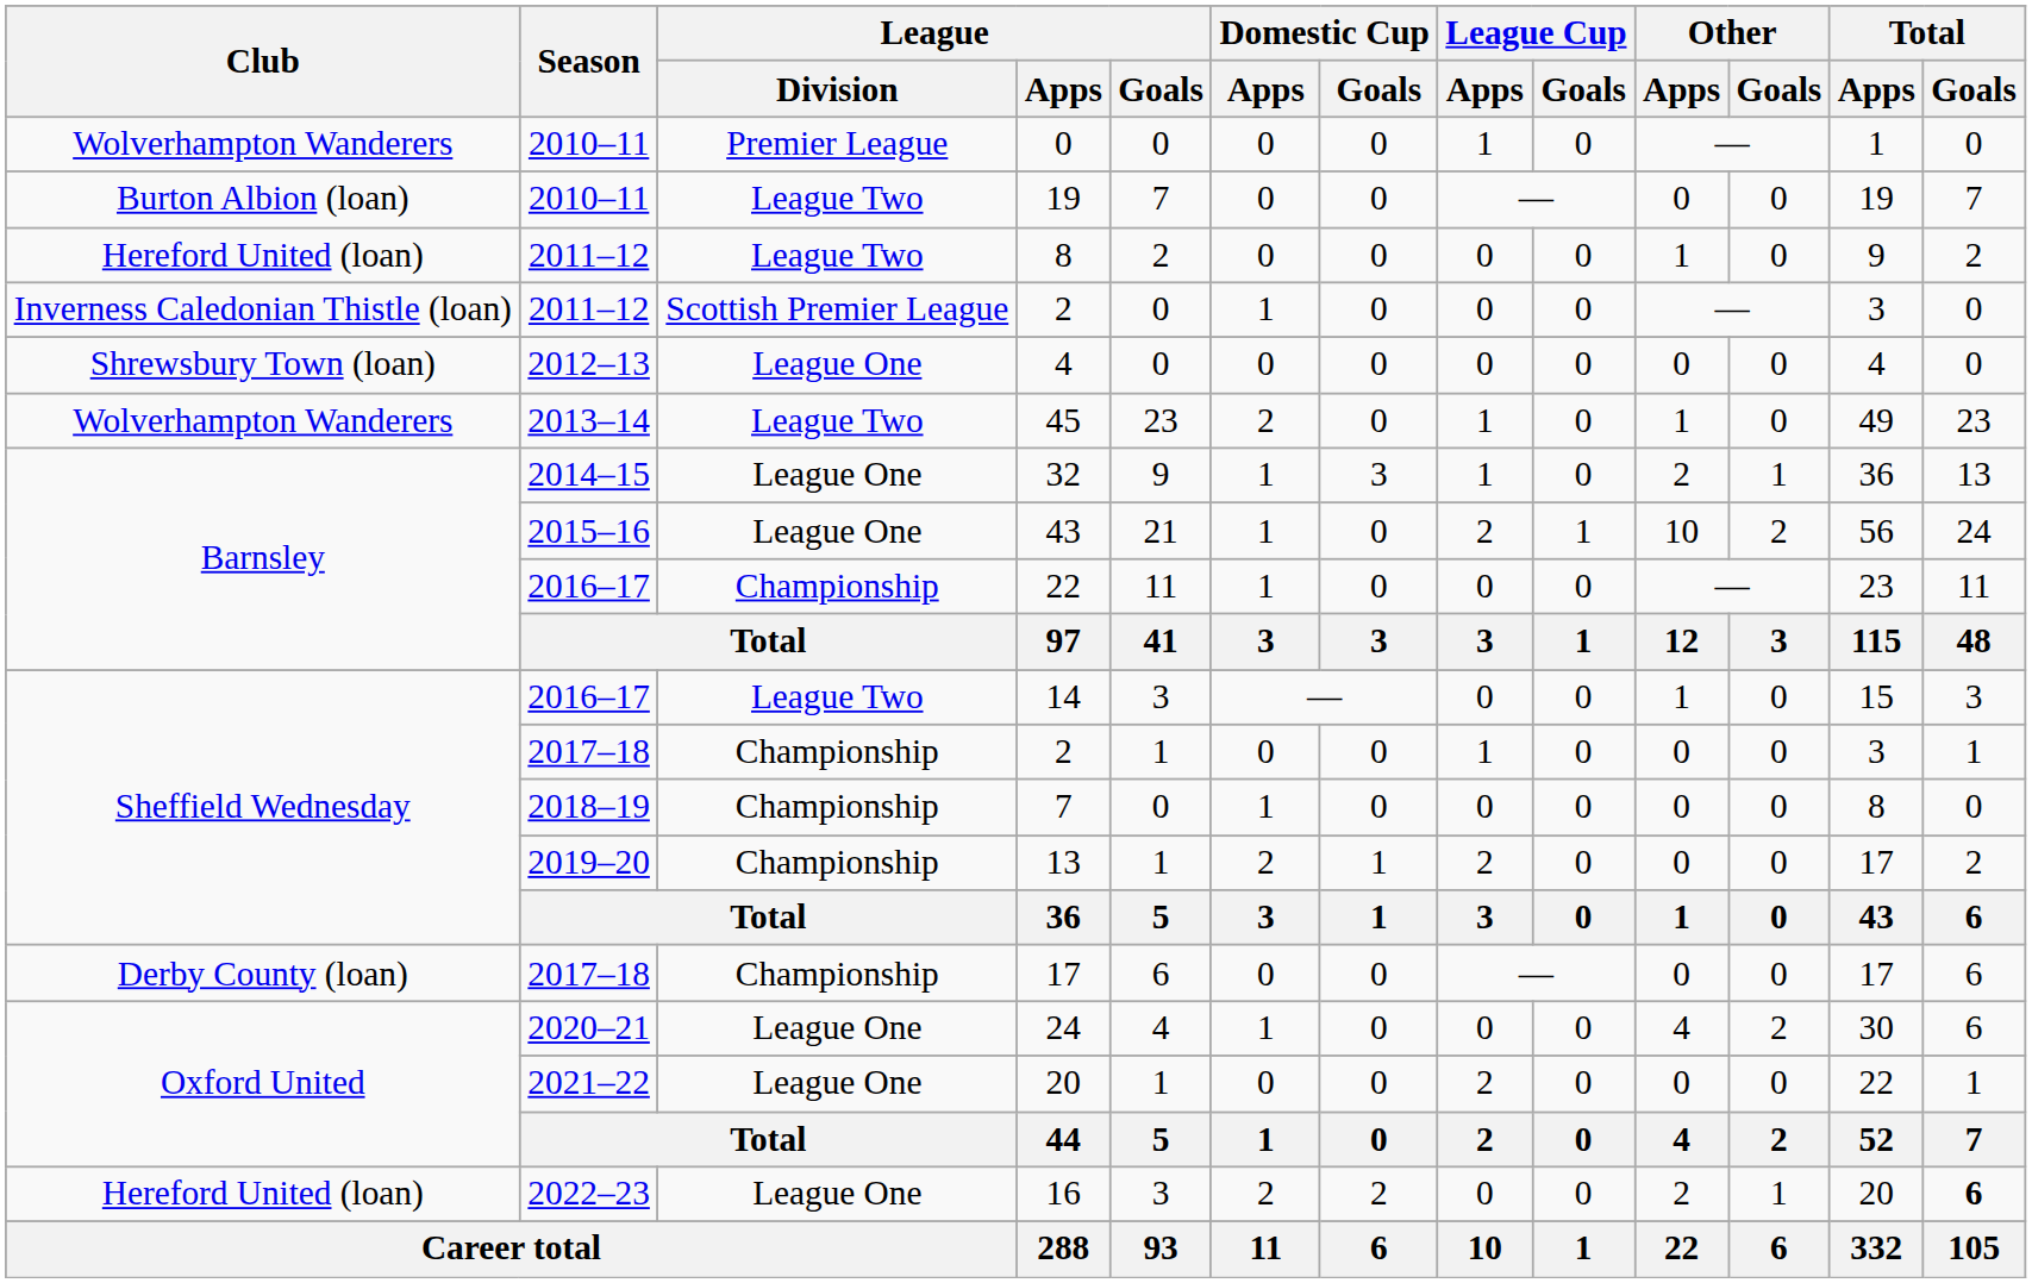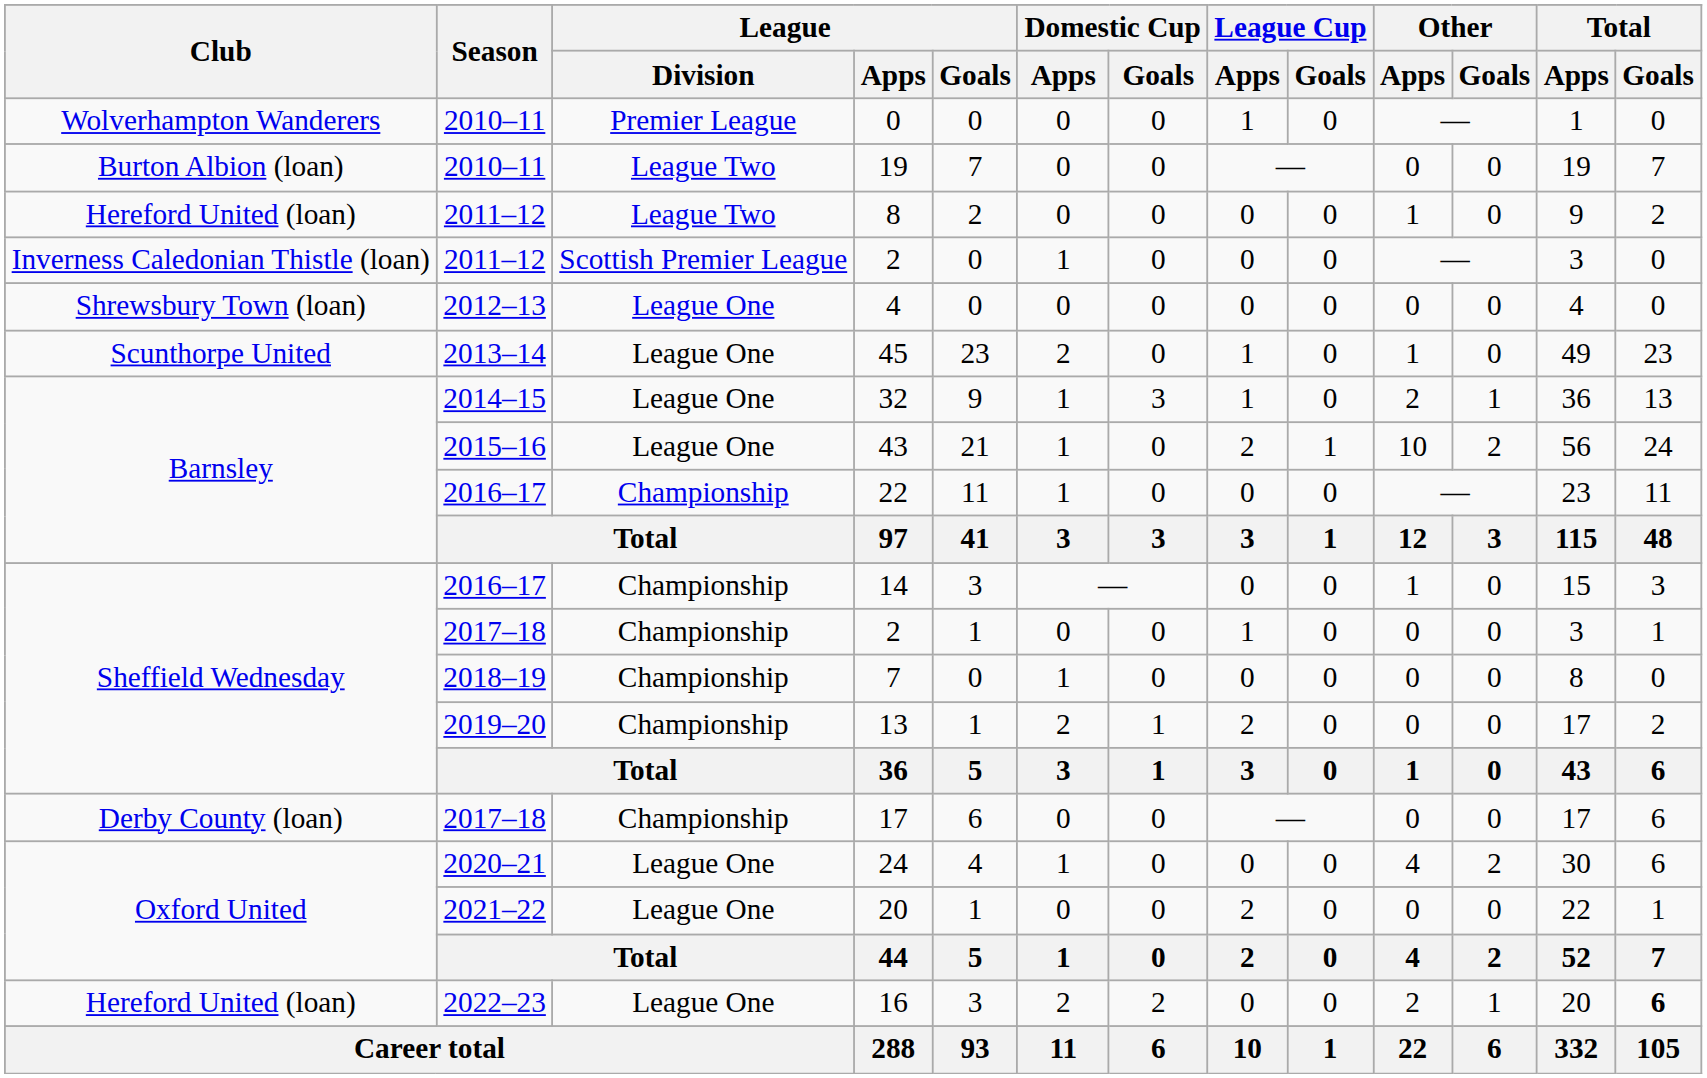 <table class="wikitable" style="text-align:center">
 <tr>
 <th rowspan="2">Club</th>
 <th rowspan="2">Season</th>
 <th colspan="3">League</th>
 <th colspan="2">Domestic Cup</th>
 <th colspan="2"><a href='#'>League Cup</a></th>
 <th colspan="2">Other</th>
 <th colspan="2">Total</th>
 </tr>
 <tr>
 <th>Division</th>
 <th>Apps</th>
 <th>Goals</th>
 <th>Apps</th>
 <th>Goals</th>
 <th>Apps</th>
 <th>Goals</th>
 <th>Apps</th>
 <th>Goals</th>
 <th>Apps</th>
 <th>Goals</th>
 </tr>
 <tr>
 <td><a href='#'>Wolverhampton Wanderers</a></td>
 <td><a href='#'>2010–11</a></td>
 <td><a href='#'>Premier League</a></td>
 <td>0</td>
 <td>0</td>
 <td>0</td>
 <td>0</td>
 <td>1</td>
 <td>0</td>
 <td colspan="2">—</td>
 <td>1</td>
 <td>0</td>
 </tr>
 <tr>
 <td><a href='#'>Burton Albion</a> (loan)</td>
 <td><a href='#'>2010–11</a></td>
 <td><a href='#'>League Two</a></td>
 <td>19</td>
 <td>7</td>
 <td>0</td>
 <td>0</td>
 <td colspan="2">—</td>
 <td>0</td>
 <td>0</td>
 <td>19</td>
 <td>7</td>
 </tr>
 <tr>
 <td><a href='#'>Hereford United</a> (loan)</td>
 <td><a href='#'>2011–12</a></td>
 <td><a href='#'>League Two</a></td>
 <td>8</td>
 <td>2</td>
 <td>0</td>
 <td>0</td>
 <td>0</td>
 <td>0</td>
 <td>1</td>
 <td>0</td>
 <td>9</td>
 <td>2</td>
 </tr>
 <tr>
 <td><a href='#'>Inverness Caledonian Thistle</a> (loan)</td>
 <td><a href='#'>2011–12</a></td>
 <td><a href='#'>Scottish Premier League</a></td>
 <td>2</td>
 <td>0</td>
 <td>1</td>
 <td>0</td>
 <td>0</td>
 <td>0</td>
 <td colspan="2">—</td>
 <td>3</td>
 <td>0</td>
 </tr>
 <tr>
 <td><a href='#'>Shrewsbury Town</a> (loan)</td>
 <td><a href='#'>2012–13</a></td>
 <td><a href='#'>League One</a></td>
 <td>4</td>
 <td>0</td>
 <td>0</td>
 <td>0</td>
 <td>0</td>
 <td>0</td>
 <td>0</td>
 <td>0</td>
 <td>4</td>
 <td>0</td>
 </tr>
 <tr>
-<td><a href='#'>Wolverhampton Wanderers</a></td>
+<td><a href='#'>Scunthorpe United</a></td>
 <td><a href='#'>2013–14</a></td>
-<td><a href='#'>League Two</a></td>
+<td>League One</td>
 <td>45</td>
 <td>23</td>
 <td>2</td>
 <td>0</td>
 <td>1</td>
 <td>0</td>
 <td>1</td>
 <td>0</td>
 <td>49</td>
 <td>23</td>
 </tr>
 <tr>
 <td rowspan="4"><a href='#'>Barnsley</a></td>
 <td><a href='#'>2014–15</a></td>
 <td>League One</td>
 <td>32</td>
 <td>9</td>
 <td>1</td>
 <td>3</td>
 <td>1</td>
 <td>0</td>
 <td>2</td>
 <td>1</td>
 <td>36</td>
 <td>13</td>
 </tr>
 <tr>
 <td><a href='#'>2015–16</a></td>
 <td>League One</td>
 <td>43</td>
 <td>21</td>
 <td>1</td>
 <td>0</td>
 <td>2</td>
 <td>1</td>
 <td>10</td>
 <td>2</td>
 <td>56</td>
 <td>24</td>
 </tr>
 <tr>
 <td><a href='#'>2016–17</a></td>
 <td><a href='#'>Championship</a></td>
 <td>22</td>
 <td>11</td>
 <td>1</td>
 <td>0</td>
 <td>0</td>
 <td>0</td>
 <td colspan="2">—</td>
 <td>23</td>
 <td>11</td>
 </tr>
 <tr>
 <th colspan="2">Total</th>
 <th>97</th>
 <th>41</th>
 <th>3</th>
 <th>3</th>
 <th>3</th>
 <th>1</th>
 <th>12</th>
 <th>3</th>
 <th>115</th>
 <th>48</th>
 </tr>
 <tr>
 <td rowspan="5"><a href='#'>Sheffield Wednesday</a></td>
 <td><a href='#'>2016–17</a></td>
-<td><a href='#'>League Two</a></td>
+<td>Championship</td>
 <td>14</td>
 <td>3</td>
 <td colspan="2">—</td>
 <td>0</td>
 <td>0</td>
 <td>1</td>
 <td>0</td>
 <td>15</td>
 <td>3</td>
 </tr>
 <tr>
 <td><a href='#'>2017–18</a></td>
 <td>Championship</td>
 <td>2</td>
 <td>1</td>
 <td>0</td>
 <td>0</td>
 <td>1</td>
 <td>0</td>
 <td>0</td>
 <td>0</td>
 <td>3</td>
 <td>1</td>
 </tr>
 <tr>
 <td><a href='#'>2018–19</a></td>
 <td>Championship</td>
 <td>7</td>
 <td>0</td>
 <td>1</td>
 <td>0</td>
 <td>0</td>
 <td>0</td>
 <td>0</td>
 <td>0</td>
 <td>8</td>
 <td>0</td>
 </tr>
 <tr>
 <td><a href='#'>2019–20</a></td>
 <td>Championship</td>
 <td>13</td>
 <td>1</td>
 <td>2</td>
 <td>1</td>
 <td>2</td>
 <td>0</td>
 <td>0</td>
 <td>0</td>
 <td>17</td>
 <td>2</td>
 </tr>
 <tr>
 <th colspan="2">Total</th>
 <th>36</th>
 <th>5</th>
 <th>3</th>
 <th>1</th>
 <th>3</th>
 <th>0</th>
 <th>1</th>
 <th>0</th>
 <th>43</th>
 <th>6</th>
 </tr>
 <tr>
 <td><a href='#'>Derby County</a> (loan)</td>
 <td><a href='#'>2017–18</a></td>
 <td>Championship</td>
 <td>17</td>
 <td>6</td>
 <td>0</td>
 <td>0</td>
 <td colspan="2">—</td>
 <td>0</td>
 <td>0</td>
 <td>17</td>
 <td>6</td>
 </tr>
 <tr>
 <td rowspan="3"><a href='#'>Oxford United</a></td>
 <td><a href='#'>2020–21</a></td>
 <td>League One</td>
 <td>24</td>
 <td>4</td>
 <td>1</td>
 <td>0</td>
 <td>0</td>
 <td>0</td>
 <td>4</td>
 <td>2</td>
 <td>30</td>
 <td>6</td>
 </tr>
 <tr>
 <td><a href='#'>2021–22</a></td>
 <td>League One</td>
 <td>20</td>
 <td>1</td>
 <td>0</td>
 <td>0</td>
 <td>2</td>
 <td>0</td>
 <td>0</td>
 <td>0</td>
 <td>22</td>
 <td>1</td>
 </tr>
 <tr>
 <th colspan="2">Total</th>
 <th>44</th>
 <th>5</th>
 <th>1</th>
 <th>0</th>
 <th>2</th>
 <th>0</th>
 <th>4</th>
 <th>2</th>
 <th>52</th>
 <th>7</th>
 </tr>
 <tr>
 <td><a href='#'>Hereford United</a> (loan)</td>
 <td><a href='#'>2022–23</a></td>
 <td>League One</td>
 <td>16</td>
 <td>3</td>
 <td>2</td>
 <td>2</td>
 <td>0</td>
 <td>0</td>
 <td>2</td>
 <td>1</td>
 <td>20</td>
 <td><strong>6</strong></td>
 </tr>
 <tr>
 <th colspan="3">Career total</th>
 <th>288</th>
 <th>93</th>
 <th>11</th>
 <th>6</th>
 <th>10</th>
 <th>1</th>
 <th>22</th>
 <th>6</th>
 <th>332</th>
 <th>105</th>
 </tr>
 </table>
